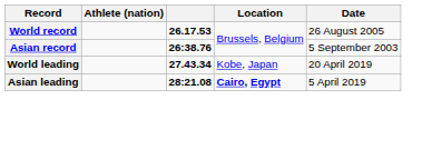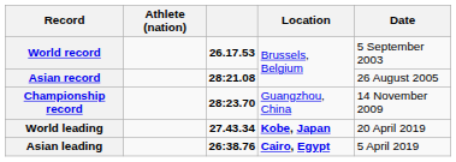 <table class="wikitable">
 <tr>
 <th scope="col">Record</th>
 <th scope="col">Athlete (nation)</th>
 <th scope="col"></th>
 <th scope="col">Location</th>
 <th scope="col">Date</th>
 </tr>
 <tr>
 <th scope="row"><a href='#'>World record</a></th>
 <td></td>
 <td align="center"><strong>26.17.53</strong></td>
 <td rowspan="2"><a href='#'>Brussels</a>, <a href='#'>Belgium</a></td>
-<td>26 August 2005</td>
+<td>5 September 2003</td>
 </tr>
 <tr>
 <th scope="row"><a href='#'>Asian record</a></th>
 <td></td>
-<td align="center"><strong>26:38.76</strong></td>
-<td>5 September 2003</td>
+<td align="center"><strong>28:21.08</strong></td>
+<td>26 August 2005</td>
+</tr>
+<tr>
+<th><a href='#'>Championship record</a></th>
+<td></td>
+<td align="center"><strong>28:23.70</strong></td>
+<td><a href='#'>Guangzhou</a>, <a href='#'>China</a></td>
+<td>14 November 2009</td>
 </tr>
 <tr>
 <th scope="row">World leading</th>
 <td></td>
 <td align="center"><strong>27.43.34</strong></td>
-<td><a href='#'>Kobe</a>, <a href='#'>Japan</a></td>
+<td><strong><a href='#'>Kobe</a>, <a href='#'>Japan</a></strong></td>
 <td>20 April 2019</td>
 </tr>
 <tr>
 <th scope="row">Asian leading</th>
 <td></td>
-<td align="center"><strong>28:21.08</strong></td>
+<td align="center"><strong>26:38.76</strong></td>
 <td><strong><a href='#'>Cairo</a>, <a href='#'>Egypt</a></strong></td>
 <td>5 April 2019</td>
 </tr>
 </table>
